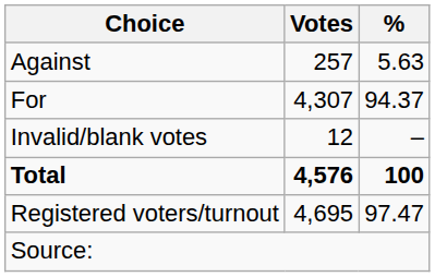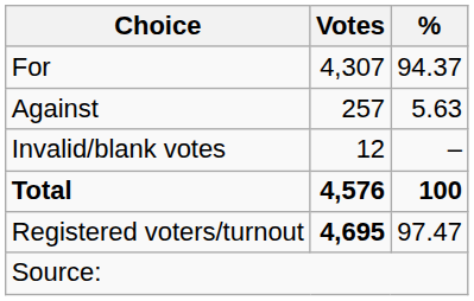 <table class=wikitable style=text-align:right>
 <tr>
 <th>Choice</th>
 <th>Votes</th>
 <th>%</th>
 </tr>
 <tr>
+<td align=left>For</td>
+<td>4,307</td>
+<td>94.37</td>
+</tr>
+<tr>
 <td align=left>Against</td>
 <td>257</td>
 <td>5.63</td>
-</tr>
-<tr>
-<td align=left>For</td>
-<td>4,307</td>
-<td>94.37</td>
 </tr>
 <tr>
 <td align=left>Invalid/blank votes</td>
 <td>12</td>
 <td>–</td>
 </tr>
 <tr>
 <td align=left><strong>Total</strong></td>
 <td><strong>4,576</strong></td>
 <td><strong>100</strong></td>
 </tr>
 <tr>
 <td align=left>Registered voters/turnout</td>
-<td>4,695</td>
+<td><strong>4,695</strong></td>
 <td>97.47</td>
 </tr>
 <tr>
 <td align=left colspan=3>Source: </td>
 </tr>
 </table>
